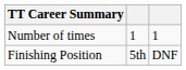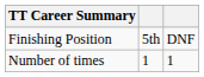 <table class="wikitable">
 <tr style="background:#CCCCCC;">
 <th>TT Career Summary</th>
 <th></th>
 <th></th>
 </tr>
 <tr>
+<td>Finishing Position</td>
+<td>5th</td>
+<td>DNF</td>
+</tr>
+<tr>
 <td>Number of times</td>
 <td>1</td>
 <td>1</td>
 </tr>
-<tr>
-<td>Finishing Position</td>
-<td>5th</td>
-<td>DNF</td>
-</tr>
 </table>
